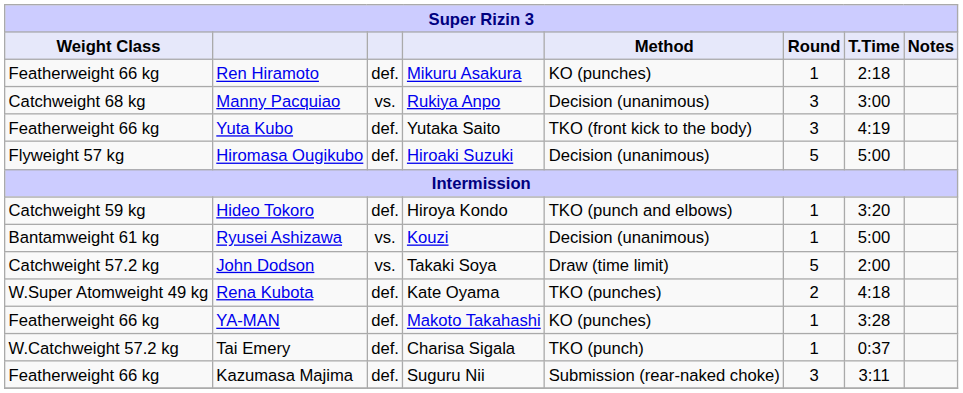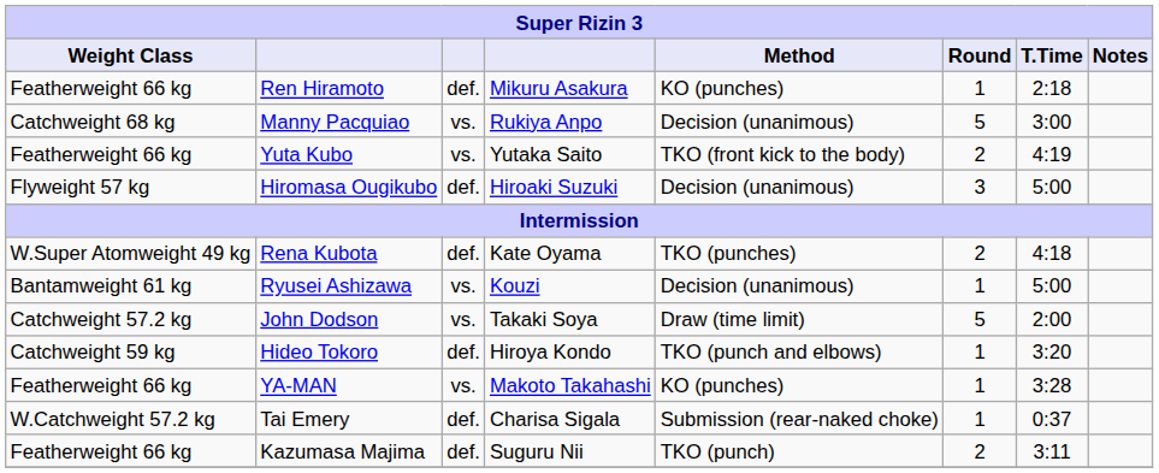 <table class="wikitable" style="font-size: 80%;">
 <tr>
 <th colspan="8" style="background-color: #ccf; color: #000080; text-align: center;"><strong>Super Rizin 3</strong></th>
 </tr>
 <tr>
 <th colspan="1" style="background-color: #E6E8FA; color: #000000; text-align: center;">Weight Class</th>
 <th colspan="1" style="background-color: #E6E8FA; color: #000000; text-align: center;"></th>
 <th colspan="1" style="background-color: #E6E8FA; color: #000000; text-align: center;"></th>
 <th colspan="1" style="background-color: #E6E8FA; color: #000000; text-align: center;"></th>
 <th colspan="1" style="background-color: #E6E8FA; color: #000000; text-align: center;">Method</th>
 <th colspan="1" style="background-color: #E6E8FA; color: #000000; text-align: center;">Round</th>
 <th colspan="1" style="background-color: #E6E8FA; color: #000000; text-align: center;">T.Time</th>
 <th colspan="1" style="background-color: #E6E8FA; color: #000000; text-align: center;">Notes</th>
 </tr>
 <tr>
 <td>Featherweight 66 kg</td>
 <td> <a href='#'>Ren Hiramoto</a></td>
 <td align=center>def.</td>
 <td> <a href='#'>Mikuru Asakura</a></td>
 <td>KO (punches)</td>
 <td align=center>1</td>
 <td align=center>2:18</td>
 <td></td>
 </tr>
 <tr>
 <td>Catchweight 68 kg</td>
 <td> <a href='#'>Manny Pacquiao</a></td>
 <td align=center>vs.</td>
 <td> <a href='#'>Rukiya Anpo</a></td>
 <td>Decision (unanimous)</td>
-<td align=center>3</td>
+<td align=center>5</td>
 <td align=center>3:00</td>
 <td></td>
 </tr>
 <tr>
 <td>Featherweight 66 kg</td>
 <td> <a href='#'>Yuta Kubo</a></td>
-<td align=center>def.</td>
+<td align=center>vs.</td>
 <td> Yutaka Saito</td>
 <td>TKO (front kick to the body)</td>
-<td align=center>3</td>
+<td align=center>2</td>
 <td align=center>4:19</td>
 <td></td>
 </tr>
 <tr>
 <td>Flyweight 57 kg</td>
 <td> <a href='#'>Hiromasa Ougikubo</a></td>
 <td align=center>def.</td>
 <td> <a href='#'>Hiroaki Suzuki</a></td>
 <td>Decision (unanimous)</td>
-<td align=center>5</td>
+<td align=center>3</td>
 <td align=center>5:00</td>
 <td></td>
 </tr>
 <tr>
 <th colspan="8" style="background-color: #ccf; color: #000080; text-align: center;"><strong>Intermission</strong></th>
 </tr>
 <tr>
-<td>Catchweight 59 kg</td>
-<td> <a href='#'>Hideo Tokoro</a></td>
+<td>W.Super Atomweight 49 kg</td>
+<td> <a href='#'>Rena Kubota</a></td>
 <td align=center>def.</td>
-<td> Hiroya Kondo</td>
-<td>TKO (punch and elbows)</td>
-<td align=center>1</td>
-<td align=center>3:20</td>
+<td> Kate Oyama</td>
+<td>TKO (punches)</td>
+<td align=center>2</td>
+<td align=center>4:18</td>
 <td></td>
 </tr>
 <tr>
 <td>Bantamweight 61 kg</td>
 <td> <a href='#'>Ryusei Ashizawa</a></td>
 <td align=center>vs.</td>
 <td> <a href='#'>Kouzi</a></td>
 <td>Decision (unanimous)</td>
 <td align=center>1</td>
 <td align=center>5:00</td>
 <td></td>
 </tr>
 <tr>
 <td>Catchweight 57.2 kg</td>
 <td> <a href='#'>John Dodson</a></td>
 <td align=center>vs.</td>
 <td> Takaki Soya</td>
 <td>Draw (time limit)</td>
 <td align=center>5</td>
 <td align=center>2:00</td>
 <td></td>
 </tr>
 <tr>
-<td>W.Super Atomweight 49 kg</td>
-<td> <a href='#'>Rena Kubota</a></td>
+<td>Catchweight 59 kg</td>
+<td> <a href='#'>Hideo Tokoro</a></td>
 <td align=center>def.</td>
-<td> Kate Oyama</td>
-<td>TKO (punches)</td>
-<td align=center>2</td>
-<td align=center>4:18</td>
+<td> Hiroya Kondo</td>
+<td>TKO (punch and elbows)</td>
+<td align=center>1</td>
+<td align=center>3:20</td>
 <td></td>
 </tr>
 <tr>
 <td>Featherweight 66 kg</td>
 <td> <a href='#'>YA-MAN</a></td>
-<td align=center>def.</td>
+<td align=center>vs.</td>
 <td> <a href='#'>Makoto Takahashi</a></td>
 <td>KO (punches)</td>
 <td align=center>1</td>
 <td align=center>3:28</td>
 <td></td>
 </tr>
 <tr>
 <td>W.Catchweight 57.2 kg</td>
 <td> Tai Emery</td>
 <td align=center>def.</td>
 <td> Charisa Sigala</td>
-<td>TKO (punch)</td>
+<td>Submission (rear-naked choke)</td>
 <td align=center>1</td>
 <td align=center>0:37</td>
 <td></td>
 </tr>
 <tr>
 <td>Featherweight 66 kg</td>
 <td> Kazumasa Majima</td>
 <td align=center>def.</td>
 <td> Suguru Nii</td>
-<td>Submission (rear-naked choke)</td>
-<td align=center>3</td>
+<td>TKO (punch)</td>
+<td align=center>2</td>
 <td align=center>3:11</td>
 <td></td>
 </tr>
 <tr>
 </tr>
 </table>
